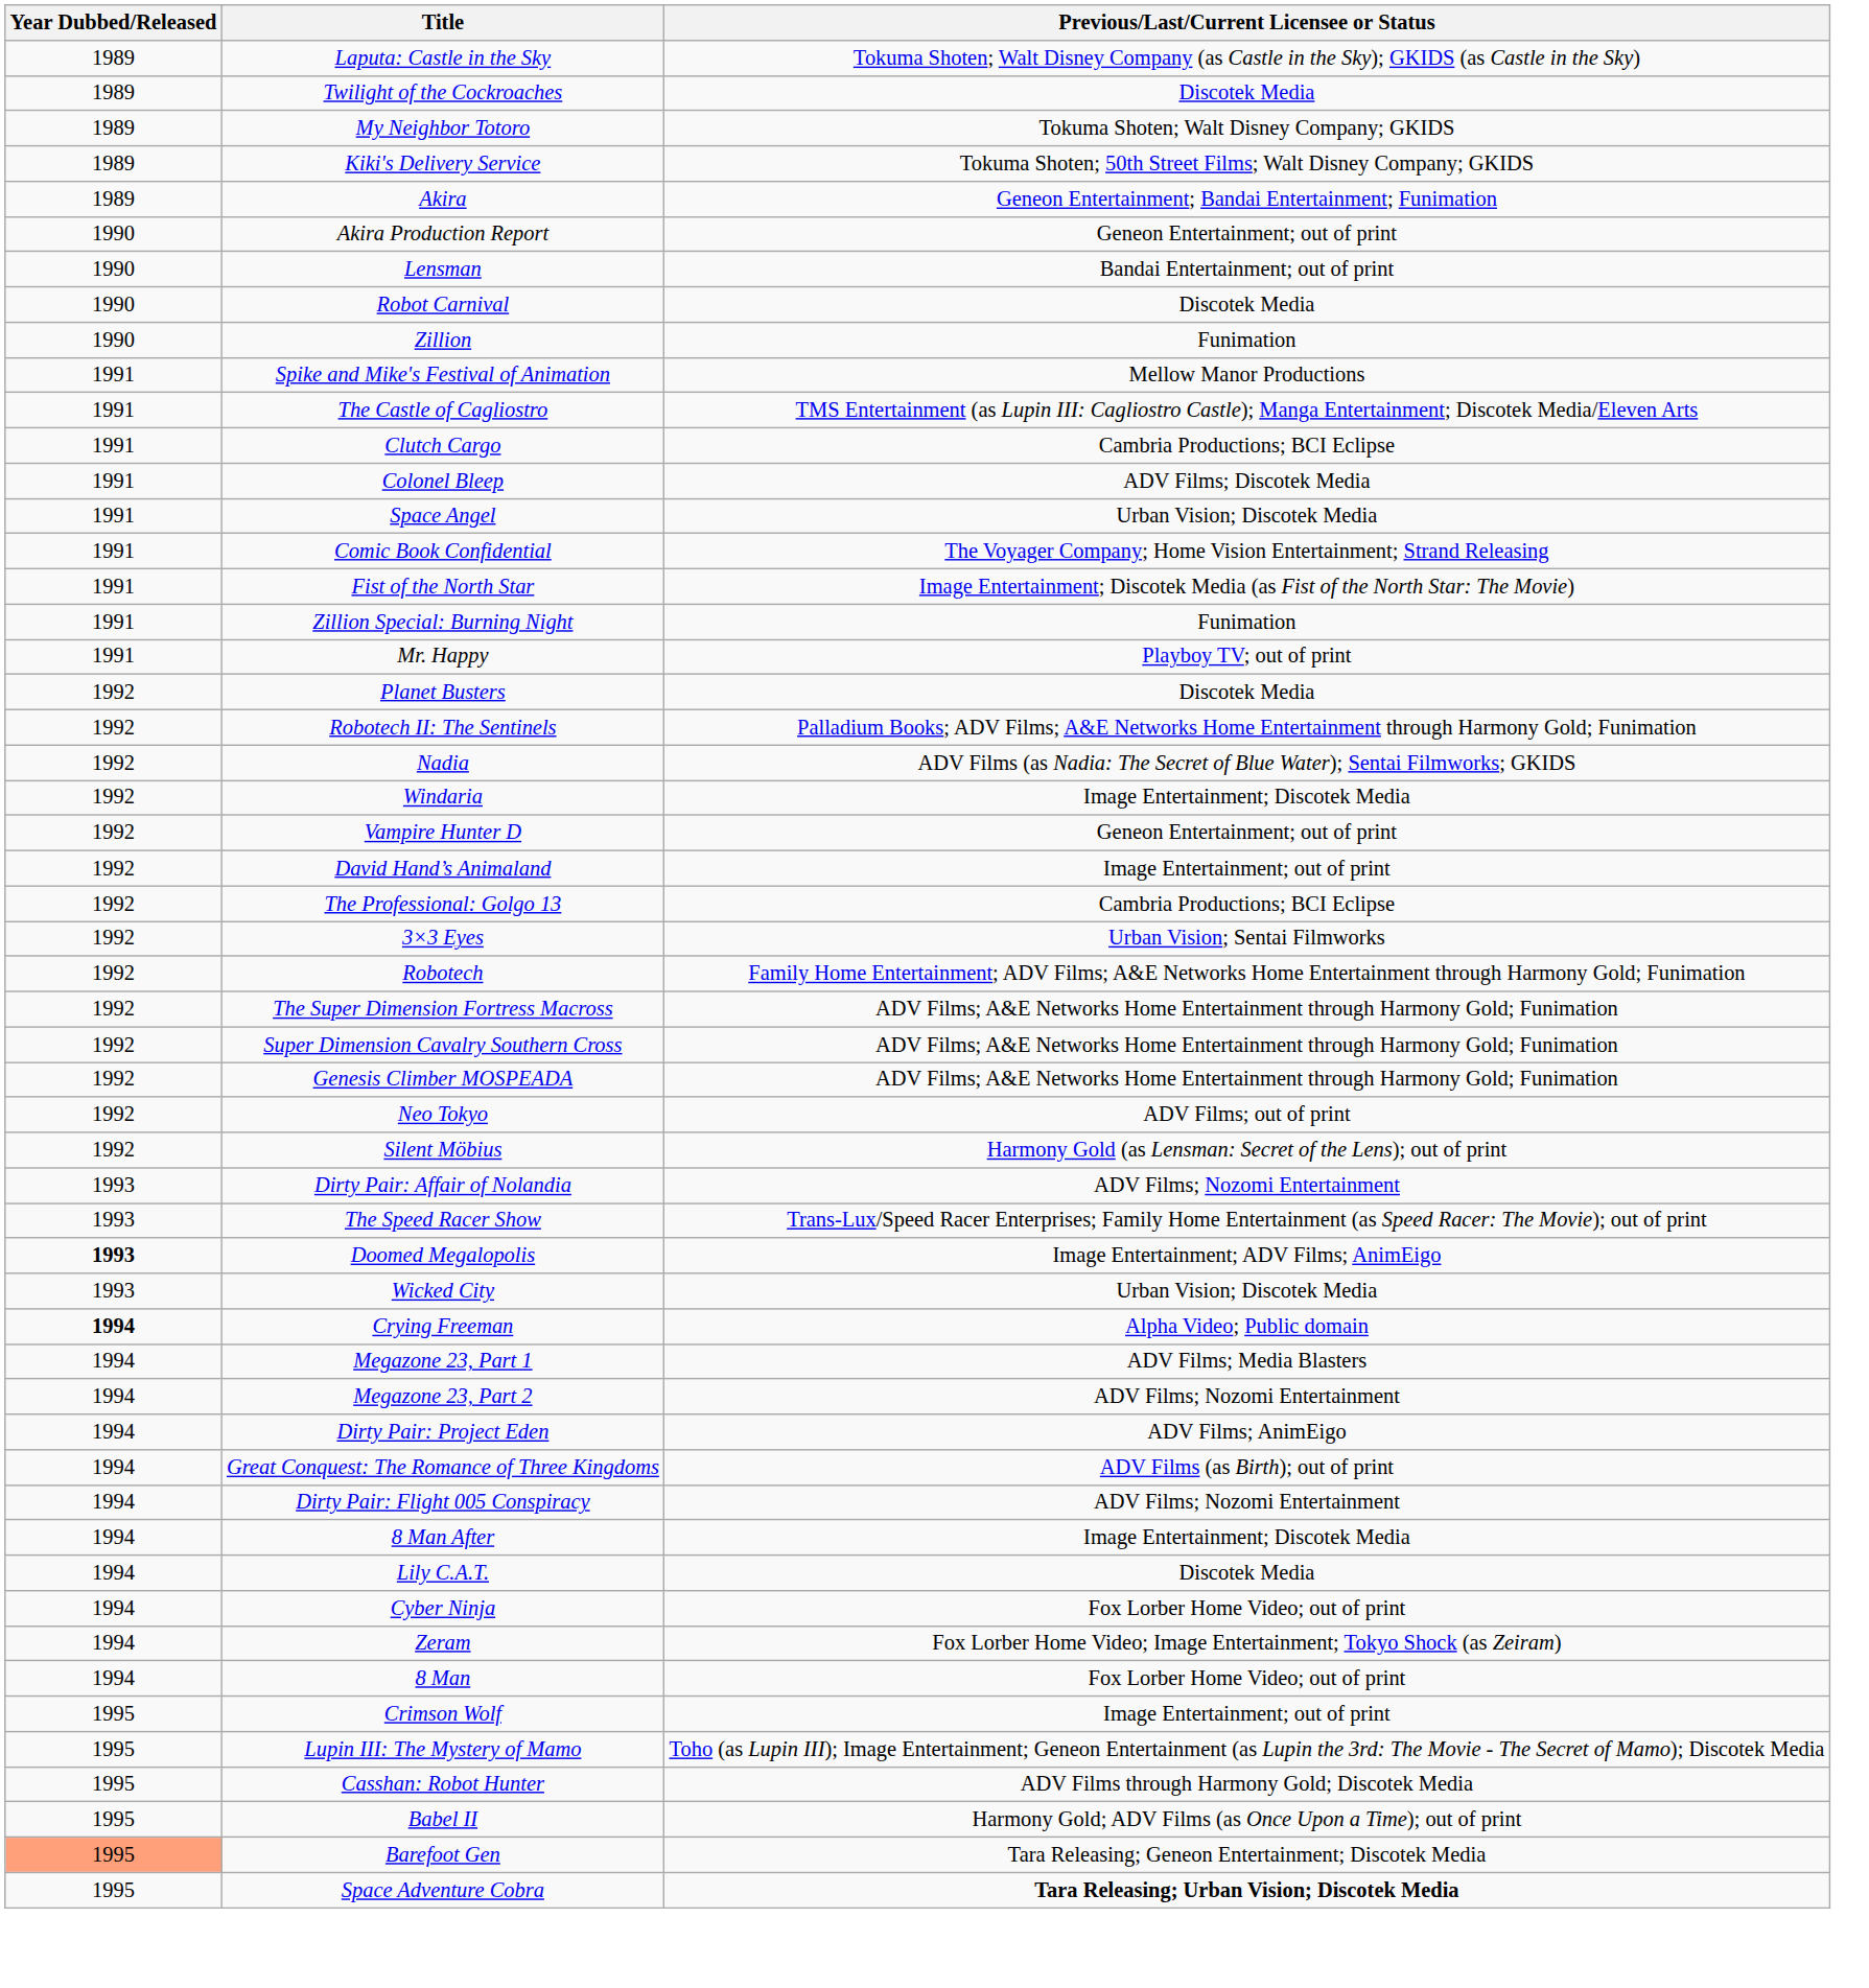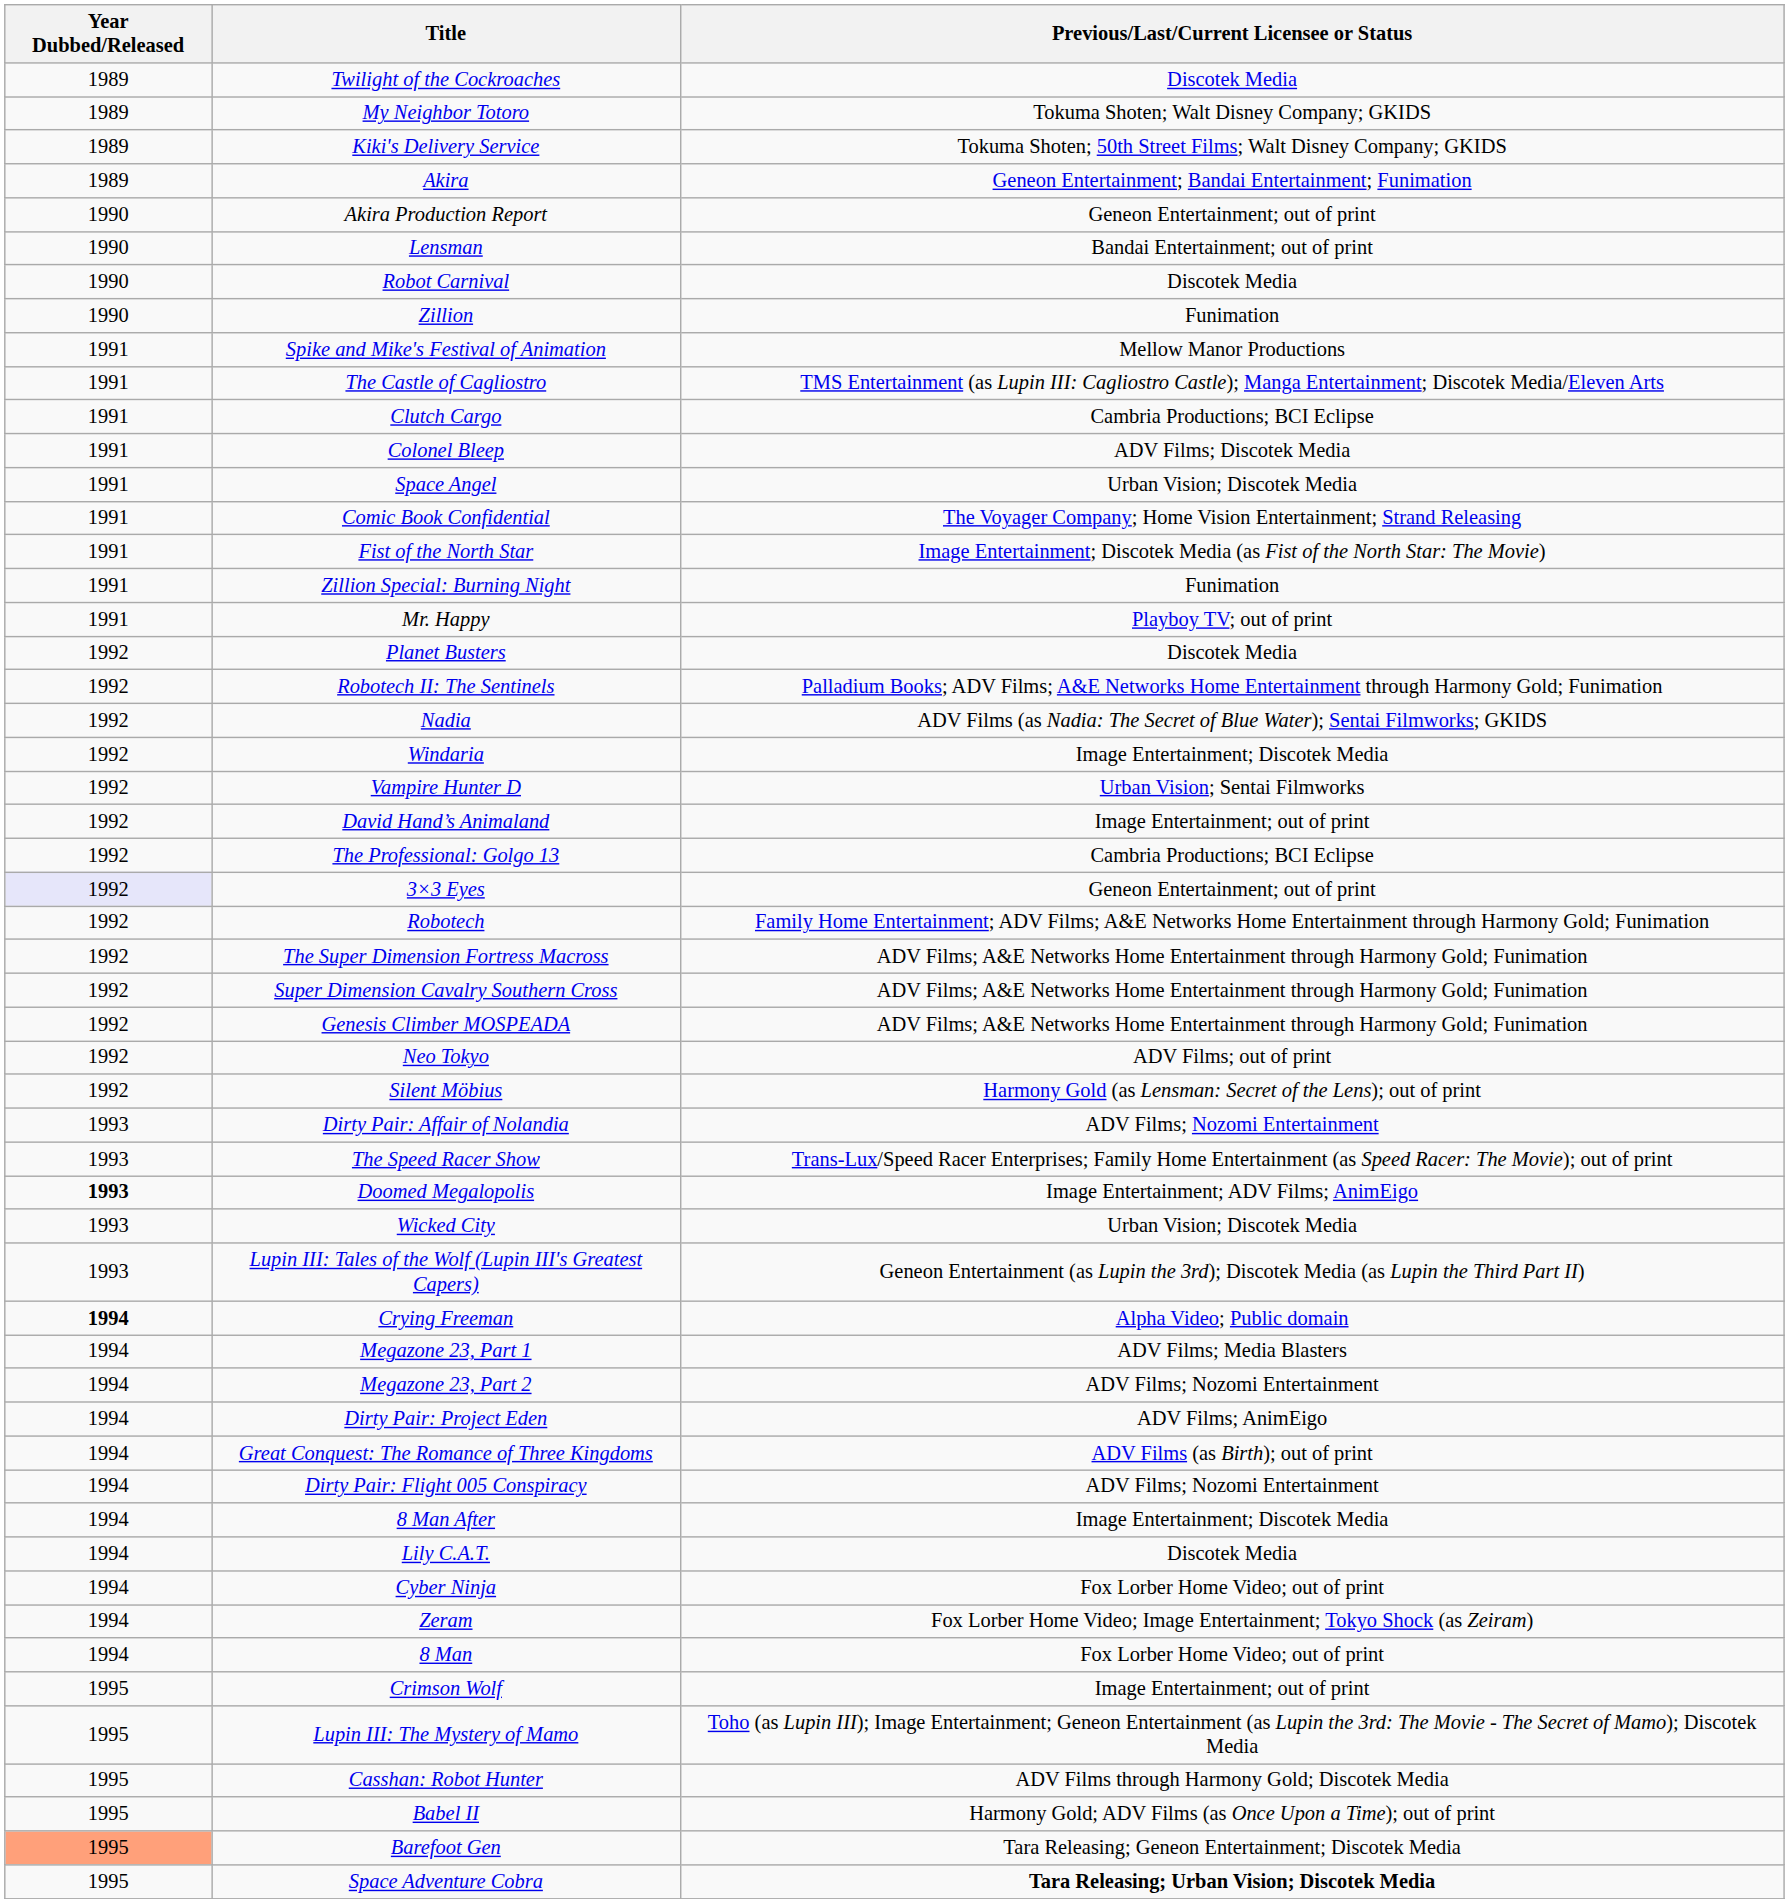 <table class="wikitable sortable" style="font-size:90%; text-align:center; margin: 5px;">
 <tr>
 <th style=width=10%>Year Dubbed/Released</th>
 <th style=width=45%>Title</th>
 <th style=width=45% class="unsortable">Previous/Last/Current Licensee or Status</th>
-</tr>
-<tr>
-<td>1989</td>
-<td><em><a href='#'>Laputa: Castle in the Sky</a></em></td>
-<td><a href='#'>Tokuma Shoten</a>; <a href='#'>Walt Disney Company</a> (as <em>Castle in the Sky</em>); <a href='#'>GKIDS</a> (as <em>Castle in the Sky</em>)</td>
 </tr>
 <tr>
 <td>1989</td>
 <td><em><a href='#'>Twilight of the Cockroaches</a></em></td>
 <td><a href='#'>Discotek Media</a></td>
 </tr>
 <tr>
 <td>1989</td>
 <td><em><a href='#'>My Neighbor Totoro</a></em></td>
 <td>Tokuma Shoten; Walt Disney Company; GKIDS</td>
 </tr>
 <tr>
 <td>1989</td>
 <td><em><a href='#'>Kiki's Delivery Service</a></em></td>
 <td>Tokuma Shoten; <a href='#'>50th Street Films</a>; Walt Disney Company; GKIDS</td>
 </tr>
 <tr>
 <td>1989</td>
 <td><em><a href='#'>Akira</a></em></td>
 <td><a href='#'>Geneon Entertainment</a>; <a href='#'>Bandai Entertainment</a>; <a href='#'>Funimation</a></td>
 </tr>
 <tr>
 <td>1990</td>
 <td><em>Akira Production Report</em></td>
 <td>Geneon Entertainment; out of print</td>
 </tr>
 <tr>
 <td>1990</td>
 <td><em><a href='#'>Lensman</a></em></td>
 <td>Bandai Entertainment; out of print</td>
 </tr>
 <tr>
 <td>1990</td>
 <td><em><a href='#'>Robot Carnival</a></em></td>
 <td>Discotek Media</td>
 </tr>
 <tr>
 <td>1990</td>
 <td><em><a href='#'>Zillion</a></em></td>
 <td>Funimation</td>
 </tr>
 <tr>
 <td>1991</td>
 <td><em><a href='#'>Spike and Mike's Festival of Animation</a></em></td>
 <td>Mellow Manor Productions</td>
 </tr>
 <tr>
 <td>1991</td>
 <td><em><a href='#'>The Castle of Cagliostro</a></em></td>
 <td><a href='#'>TMS Entertainment</a> (as <em>Lupin III: Cagliostro Castle</em>); <a href='#'>Manga Entertainment</a>; Discotek Media/<a href='#'>Eleven Arts</a></td>
 </tr>
 <tr>
 <td>1991</td>
 <td><em><a href='#'>Clutch Cargo</a></em></td>
 <td>Cambria Productions; BCI Eclipse</td>
 </tr>
 <tr>
 <td>1991</td>
 <td><em><a href='#'>Colonel Bleep</a></em></td>
 <td>ADV Films; Discotek Media</td>
 </tr>
 <tr>
 <td>1991</td>
 <td><em><a href='#'>Space Angel</a></em></td>
 <td>Urban Vision; Discotek Media</td>
 </tr>
 <tr>
 <td>1991</td>
 <td><em><a href='#'>Comic Book Confidential</a></em></td>
 <td><a href='#'>The Voyager Company</a>; Home Vision Entertainment; <a href='#'>Strand Releasing</a></td>
 </tr>
 <tr>
 <td>1991</td>
 <td><em><a href='#'>Fist of the North Star</a></em></td>
 <td><a href='#'>Image Entertainment</a>; Discotek Media (as <em>Fist of the North Star: The Movie</em>)</td>
 </tr>
 <tr>
 <td>1991</td>
 <td><em><a href='#'>Zillion Special: Burning Night</a></em></td>
 <td>Funimation</td>
 </tr>
 <tr>
 <td>1991</td>
 <td><em>Mr. Happy</em></td>
 <td><a href='#'>Playboy TV</a>; out of print</td>
 </tr>
 <tr>
 <td>1992</td>
 <td><em><a href='#'>Planet Busters</a></em></td>
 <td>Discotek Media</td>
 </tr>
 <tr>
 <td>1992</td>
 <td><em><a href='#'>Robotech II: The Sentinels</a></em></td>
 <td><a href='#'>Palladium Books</a>; ADV Films; <a href='#'>A&E Networks Home Entertainment</a> through Harmony Gold; Funimation</td>
 </tr>
 <tr>
 <td>1992</td>
 <td><em><a href='#'>Nadia</a></em></td>
 <td>ADV Films (as <em>Nadia: The Secret of Blue Water</em>); <a href='#'>Sentai Filmworks</a>; GKIDS</td>
 </tr>
 <tr>
 <td>1992</td>
 <td><em><a href='#'>Windaria</a></em></td>
 <td>Image Entertainment; Discotek Media</td>
 </tr>
 <tr>
 <td>1992</td>
 <td><em><a href='#'>Vampire Hunter D</a></em></td>
-<td>Geneon Entertainment; out of print</td>
+<td><a href='#'>Urban Vision</a>; Sentai Filmworks</td>
 </tr>
 <tr>
 <td>1992</td>
 <td><em><a href='#'>David Hand’s Animaland</a></em></td>
 <td>Image Entertainment; out of print</td>
 </tr>
 <tr>
 <td>1992</td>
 <td><em><a href='#'>The Professional: Golgo 13</a></em></td>
 <td>Cambria Productions; BCI Eclipse</td>
 </tr>
 <tr>
-<td>1992</td>
+<td style="background: lavender;">1992</td>
 <td><em><a href='#'>3×3 Eyes</a></em></td>
-<td><a href='#'>Urban Vision</a>; Sentai Filmworks</td>
+<td>Geneon Entertainment; out of print</td>
 </tr>
 <tr>
 <td>1992</td>
 <td><em><a href='#'>Robotech</a></em></td>
 <td><a href='#'>Family Home Entertainment</a>; ADV Films; A&E Networks Home Entertainment through Harmony Gold; Funimation</td>
 </tr>
 <tr>
 <td>1992</td>
 <td><em><a href='#'>The Super Dimension Fortress Macross</a></em></td>
 <td>ADV Films; A&E Networks Home Entertainment through Harmony Gold; Funimation</td>
 </tr>
 <tr>
 <td>1992</td>
 <td><em><a href='#'>Super Dimension Cavalry Southern Cross</a></em></td>
 <td>ADV Films; A&E Networks Home Entertainment through Harmony Gold; Funimation</td>
 </tr>
 <tr>
 <td>1992</td>
 <td><em><a href='#'>Genesis Climber MOSPEADA</a></em></td>
 <td>ADV Films; A&E Networks Home Entertainment through Harmony Gold; Funimation</td>
 </tr>
 <tr>
 <td>1992</td>
 <td><em><a href='#'>Neo Tokyo</a></em></td>
 <td>ADV Films; out of print</td>
 </tr>
 <tr>
 <td>1992</td>
 <td><em><a href='#'>Silent Möbius</a></em></td>
 <td><a href='#'>Harmony Gold</a> (as <em>Lensman: Secret of the Lens</em>); out of print</td>
 </tr>
 <tr>
 <td>1993</td>
 <td><em><a href='#'>Dirty Pair: Affair of Nolandia</a></em></td>
 <td>ADV Films; <a href='#'>Nozomi Entertainment</a></td>
 </tr>
 <tr>
 <td>1993</td>
 <td><em><a href='#'>The Speed Racer Show</a></em></td>
 <td><a href='#'>Trans-Lux</a>/Speed Racer Enterprises; Family Home Entertainment (as <em>Speed Racer: The Movie</em>); out of print</td>
 </tr>
 <tr>
 <td><strong>1993</strong></td>
 <td><em><a href='#'>Doomed Megalopolis</a></em></td>
 <td>Image Entertainment; ADV Films; <a href='#'>AnimEigo</a></td>
 </tr>
 <tr>
 <td>1993</td>
 <td><em><a href='#'>Wicked City</a></em></td>
 <td>Urban Vision; Discotek Media</td>
+</tr>
+<tr>
+<td>1993</td>
+<td><em><a href='#'>Lupin III: Tales of the Wolf (Lupin III's Greatest Capers)</a></em></td>
+<td>Geneon Entertainment (as <em>Lupin the 3rd</em>); Discotek Media (as <em>Lupin the Third Part II</em>)</td>
 </tr>
 <tr>
 <td><strong>1994</strong></td>
 <td><em><a href='#'>Crying Freeman</a></em></td>
 <td><a href='#'>Alpha Video</a>; <a href='#'>Public domain</a></td>
 </tr>
 <tr>
 <td>1994</td>
 <td><em><a href='#'>Megazone 23, Part 1</a></em></td>
 <td>ADV Films; Media Blasters</td>
 </tr>
 <tr>
 <td>1994</td>
 <td><em><a href='#'>Megazone 23, Part 2</a></em></td>
 <td>ADV Films; Nozomi Entertainment</td>
 </tr>
 <tr>
 <td>1994</td>
 <td><em><a href='#'>Dirty Pair: Project Eden</a></em></td>
 <td>ADV Films; AnimEigo</td>
 </tr>
 <tr>
 <td>1994</td>
 <td><em><a href='#'>Great Conquest: The Romance of Three Kingdoms</a></em></td>
 <td><a href='#'>ADV Films</a> (as <em>Birth</em>); out of print</td>
 </tr>
 <tr>
 <td>1994</td>
 <td><em><a href='#'>Dirty Pair: Flight 005 Conspiracy</a></em></td>
 <td>ADV Films; Nozomi Entertainment</td>
 </tr>
 <tr>
 <td>1994</td>
 <td><em><a href='#'>8 Man After</a></em></td>
 <td>Image Entertainment; Discotek Media</td>
 </tr>
 <tr>
 <td>1994</td>
 <td><em><a href='#'>Lily C.A.T.</a></em></td>
 <td>Discotek Media</td>
 </tr>
 <tr>
 <td>1994</td>
 <td><em><a href='#'>Cyber Ninja</a></em></td>
 <td>Fox Lorber Home Video; out of print</td>
 </tr>
 <tr>
 <td>1994</td>
 <td><em><a href='#'>Zeram</a></em></td>
 <td>Fox Lorber Home Video; Image Entertainment; <a href='#'>Tokyo Shock</a> (as <em>Zeiram</em>)</td>
 </tr>
 <tr>
 <td>1994</td>
 <td><em><a href='#'>8 Man</a></em></td>
 <td>Fox Lorber Home Video; out of print</td>
 </tr>
 <tr>
 <td>1995</td>
 <td><em><a href='#'>Crimson Wolf</a></em></td>
 <td>Image Entertainment; out of print</td>
 </tr>
 <tr>
 <td>1995</td>
 <td><em><a href='#'>Lupin III: The Mystery of Mamo</a></em></td>
 <td><a href='#'>Toho</a> (as <em>Lupin III</em>); Image Entertainment; Geneon Entertainment (as <em>Lupin the 3rd: The Movie - The Secret of Mamo</em>); Discotek Media</td>
 </tr>
 <tr>
 <td>1995</td>
 <td><em><a href='#'>Casshan: Robot Hunter</a></em></td>
 <td>ADV Films through Harmony Gold; Discotek Media</td>
 </tr>
 <tr>
 <td>1995</td>
 <td><em><a href='#'>Babel II</a></em></td>
 <td>Harmony Gold; ADV Films (as <em>Once Upon a Time</em>); out of print</td>
 </tr>
 <tr>
 <td style="background: lightsalmon;">1995</td>
 <td><em><a href='#'>Barefoot Gen</a></em></td>
 <td>Tara Releasing; Geneon Entertainment; Discotek Media</td>
 </tr>
 <tr>
 <td>1995</td>
 <td><em><a href='#'>Space Adventure Cobra</a></em></td>
 <td><strong>Tara Releasing; Urban Vision; Discotek Media</strong></td>
 </tr>
 <tr>
 </tr>
 </table>
